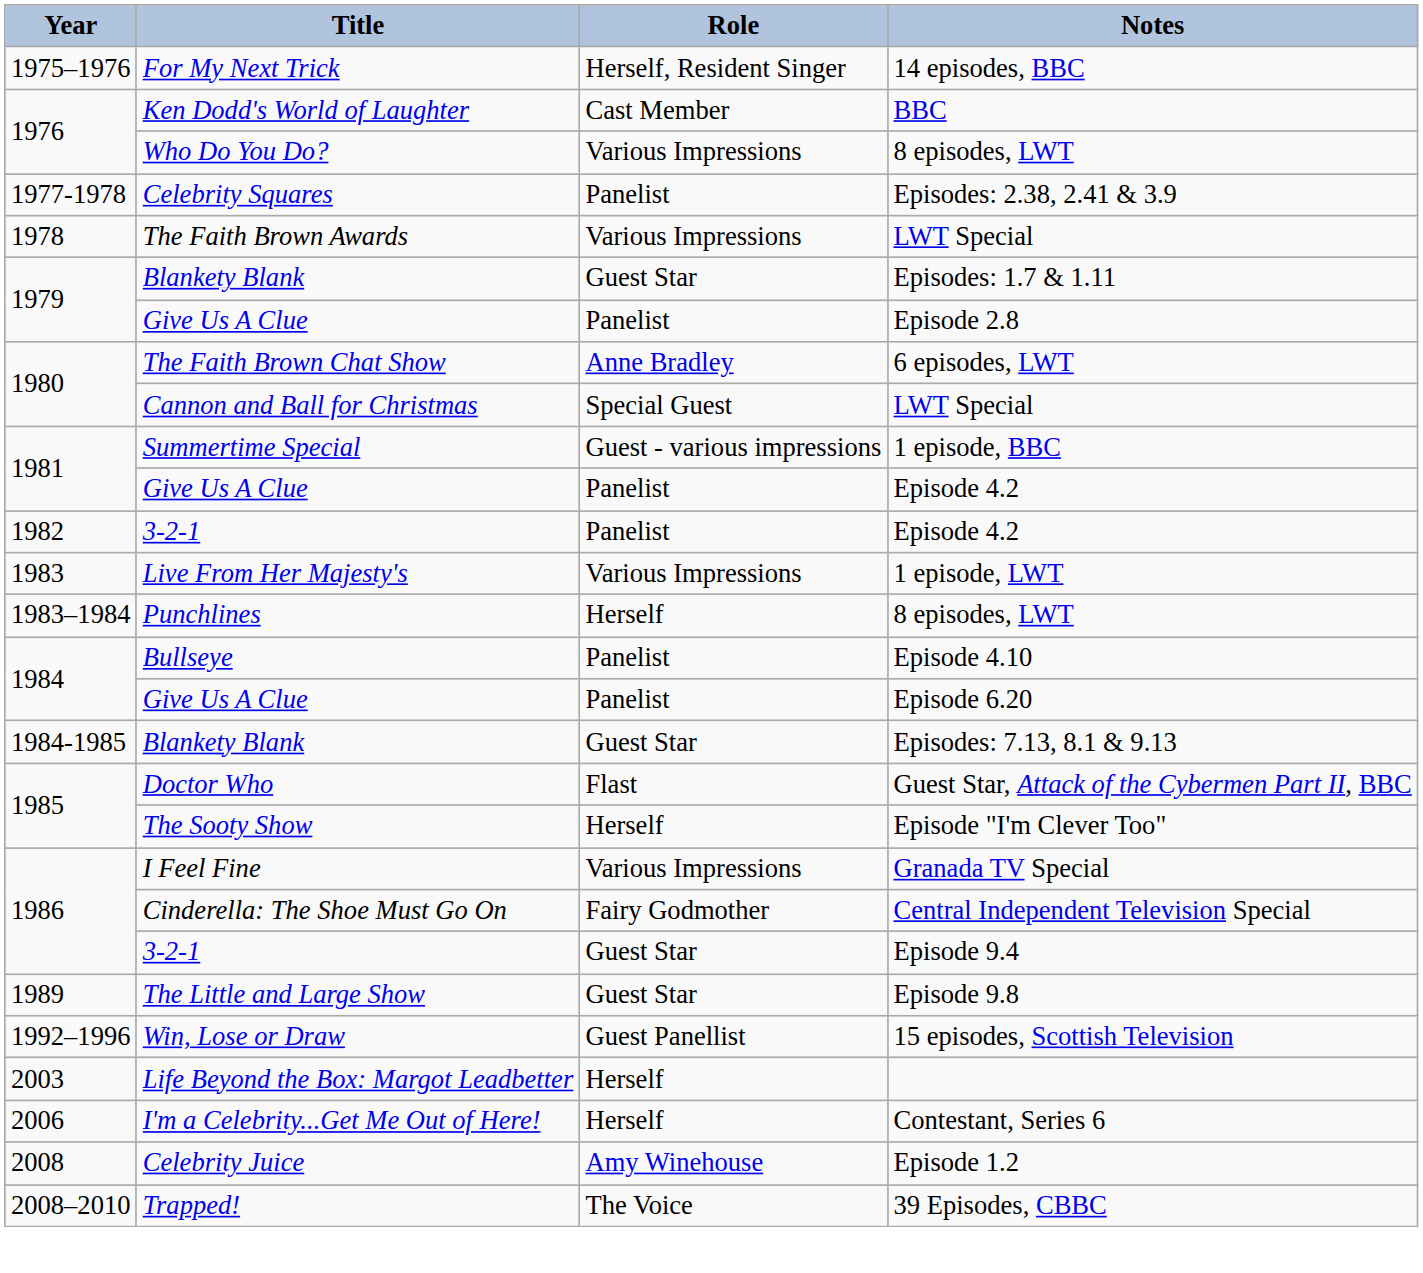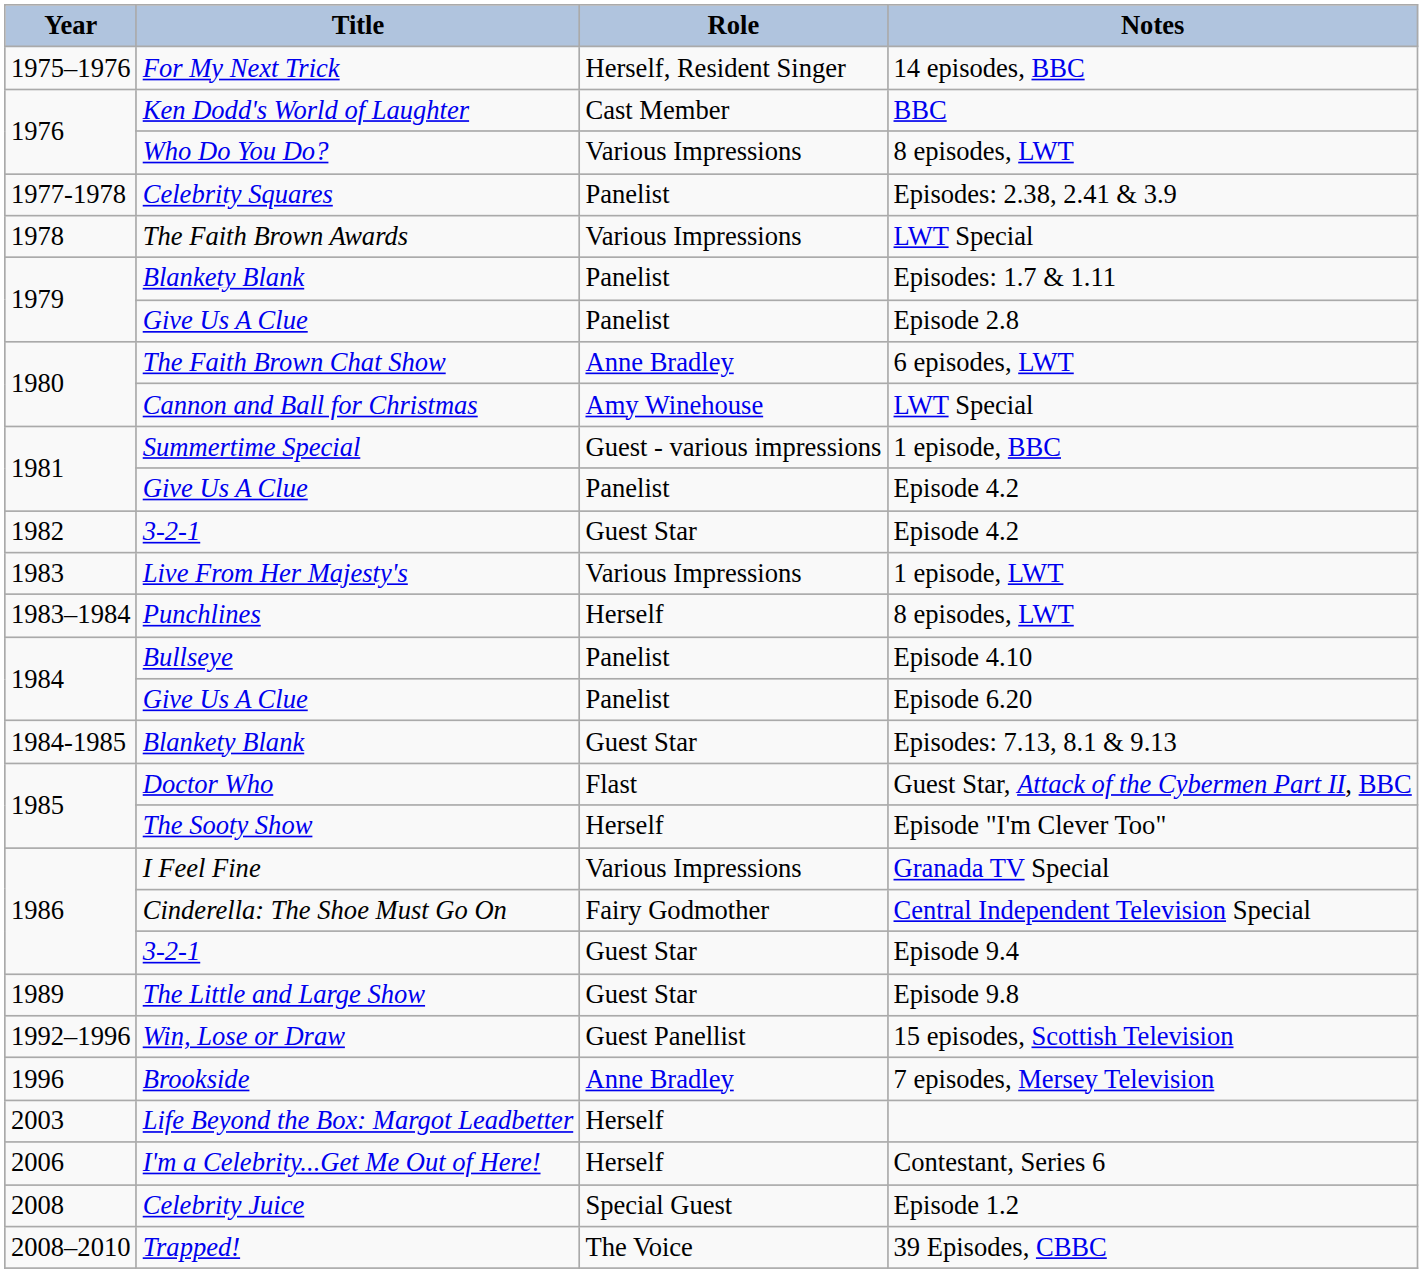 <table class="wikitable" style="font-size:100%">
 <tr style="text-align:center;">
 <th style="background:#B0C4DE;">Year</th>
 <th style="background:#B0C4DE;">Title</th>
 <th style="background:#B0C4DE;">Role</th>
 <th style="background:#B0C4DE;">Notes</th>
 </tr>
 <tr>
 <td>1975–1976</td>
 <td><em><a href='#'>For My Next Trick</a></em></td>
 <td>Herself, Resident Singer</td>
 <td>14 episodes, <a href='#'>BBC</a></td>
 </tr>
 <tr>
 <td rowspan=2>1976</td>
 <td><em><a href='#'>Ken Dodd's World of Laughter</a></em></td>
 <td>Cast Member</td>
 <td><a href='#'>BBC</a></td>
 </tr>
 <tr>
 <td><em><a href='#'>Who Do You Do?</a></em></td>
 <td>Various Impressions</td>
 <td>8 episodes, <a href='#'>LWT</a></td>
 </tr>
 <tr>
 <td>1977-1978</td>
 <td><em><a href='#'>Celebrity Squares</a></em></td>
 <td>Panelist</td>
 <td>Episodes: 2.38, 2.41 & 3.9</td>
 </tr>
 <tr>
 <td>1978</td>
 <td><em>The Faith Brown Awards</em></td>
 <td>Various Impressions</td>
 <td><a href='#'>LWT</a> Special</td>
 </tr>
 <tr>
 <td rowspan=2>1979</td>
 <td><em><a href='#'>Blankety Blank</a></em></td>
-<td>Guest Star</td>
+<td>Panelist</td>
 <td>Episodes: 1.7 & 1.11</td>
 </tr>
 <tr>
 <td><em><a href='#'>Give Us A Clue</a></em></td>
 <td>Panelist</td>
 <td>Episode 2.8</td>
 </tr>
 <tr>
 <td rowspan=2>1980</td>
 <td><em><a href='#'>The Faith Brown Chat Show</a></em></td>
 <td><a href='#'>Anne Bradley</a></td>
 <td>6 episodes, <a href='#'>LWT</a></td>
 </tr>
 <tr>
 <td><em><a href='#'>Cannon and Ball for Christmas</a></em></td>
-<td>Special Guest</td>
+<td><a href='#'>Amy Winehouse</a></td>
 <td><a href='#'>LWT</a> Special</td>
 </tr>
 <tr>
 <td rowspan=2>1981</td>
 <td><em><a href='#'>Summertime Special</a></em></td>
 <td>Guest - various impressions</td>
 <td>1 episode, <a href='#'>BBC</a></td>
 </tr>
 <tr>
 <td><em><a href='#'>Give Us A Clue</a></em></td>
 <td>Panelist</td>
 <td>Episode 4.2</td>
 </tr>
 <tr>
 <td>1982</td>
 <td><em><a href='#'>3-2-1</a></em></td>
-<td>Panelist</td>
+<td>Guest Star</td>
 <td>Episode 4.2</td>
 </tr>
 <tr>
 <td>1983</td>
 <td><em><a href='#'>Live From Her Majesty's</a></em></td>
 <td>Various Impressions</td>
 <td>1 episode, <a href='#'>LWT</a></td>
 </tr>
 <tr>
 <td>1983–1984</td>
 <td><em><a href='#'>Punchlines</a></em></td>
 <td>Herself</td>
 <td>8 episodes, <a href='#'>LWT</a></td>
 </tr>
 <tr>
 <td rowspan=2>1984</td>
 <td><em><a href='#'>Bullseye</a></em></td>
 <td>Panelist</td>
 <td>Episode 4.10</td>
 </tr>
 <tr>
 <td><em><a href='#'>Give Us A Clue</a></em></td>
 <td>Panelist</td>
 <td>Episode 6.20</td>
 </tr>
 <tr>
 <td>1984-1985</td>
 <td><em><a href='#'>Blankety Blank</a></em></td>
 <td>Guest Star</td>
 <td>Episodes: 7.13, 8.1 & 9.13</td>
 </tr>
 <tr>
 <td rowspan=2>1985</td>
 <td><em><a href='#'>Doctor Who</a></em></td>
 <td>Flast</td>
 <td>Guest Star, <em><a href='#'>Attack of the Cybermen Part II</a></em>, <a href='#'>BBC</a></td>
 </tr>
 <tr>
 <td><em><a href='#'>The Sooty Show</a></em></td>
 <td>Herself</td>
 <td>Episode "I'm Clever Too"</td>
 </tr>
 <tr>
 <td rowspan=3>1986</td>
 <td><em>I Feel Fine</em></td>
 <td>Various Impressions</td>
 <td><a href='#'>Granada TV</a> Special</td>
 </tr>
 <tr>
 <td><em>Cinderella: The Shoe Must Go On</em></td>
 <td>Fairy Godmother</td>
 <td><a href='#'>Central Independent Television</a> Special</td>
 </tr>
 <tr>
 <td><em><a href='#'>3-2-1</a></em></td>
 <td>Guest Star</td>
 <td>Episode 9.4</td>
 </tr>
 <tr>
 <td>1989</td>
 <td><em><a href='#'>The Little and Large Show</a></em></td>
 <td>Guest Star</td>
 <td>Episode 9.8</td>
 </tr>
 <tr>
 <td>1992–1996</td>
 <td><em><a href='#'>Win, Lose or Draw</a></em></td>
 <td>Guest Panellist</td>
 <td>15 episodes, <a href='#'>Scottish Television</a></td>
 </tr>
 <tr>
+<td>1996</td>
+<td><em><a href='#'>Brookside</a></em></td>
+<td><a href='#'>Anne Bradley</a></td>
+<td>7 episodes, <a href='#'>Mersey Television</a></td>
+</tr>
+<tr>
 <td>2003</td>
 <td><em><a href='#'>Life Beyond the Box: Margot Leadbetter</a></em></td>
 <td>Herself</td>
 <td></td>
 </tr>
 <tr>
 <td>2006</td>
 <td><em><a href='#'>I'm a Celebrity...Get Me Out of Here!</a></em></td>
 <td>Herself</td>
 <td>Contestant, Series 6</td>
 </tr>
 <tr>
 <td>2008</td>
 <td><em><a href='#'>Celebrity Juice</a></em></td>
-<td><a href='#'>Amy Winehouse</a></td>
+<td>Special Guest</td>
 <td>Episode 1.2</td>
 </tr>
 <tr>
 <td>2008–2010</td>
 <td><em><a href='#'>Trapped!</a></em></td>
 <td>The Voice</td>
 <td>39 Episodes, <a href='#'>CBBC</a></td>
 </tr>
 </table>
